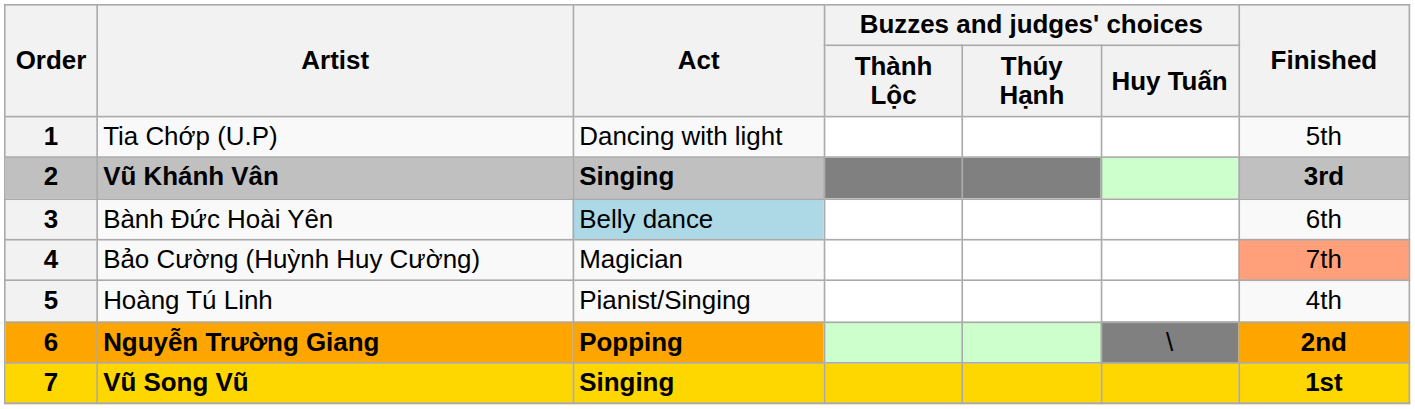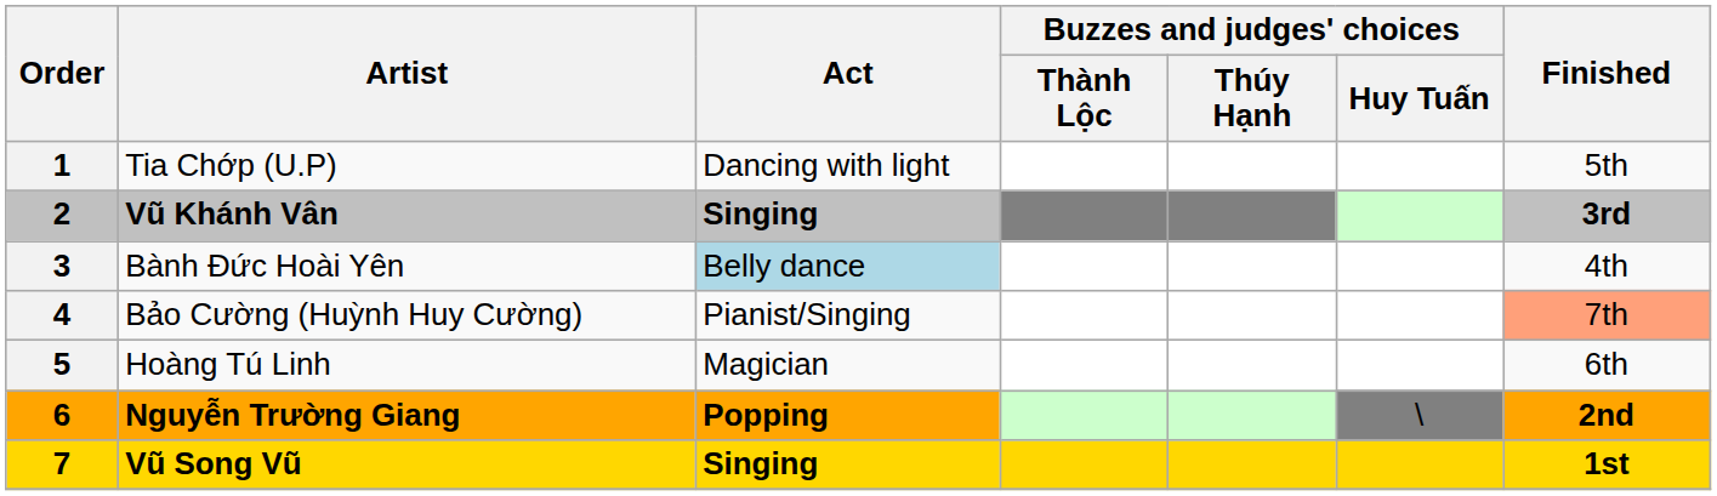 <table class=wikitable>
 <tr>
 <th rowspan=2 width=50>Order</th>
 <th rowspan=2 width=300>Artist</th>
 <th rowspan=2 width=150>Act</th>
 <th colspan=3 width=240>Buzzes and judges' choices</th>
 <th rowspan=2 width=100>Finished</th>
 </tr>
 <tr>
 <th width=80>Thành Lộc</th>
 <th width=80>Thúy Hạnh</th>
 <th width=80>Huy Tuấn</th>
 </tr>
 <tr>
 <th>1</th>
 <td>Tia Chớp (U.P)</td>
 <td>Dancing with light</td>
 <td align=center bgcolor=white></td>
 <td align=center bgcolor=white></td>
 <td align=center bgcolor=white></td>
 <td align=center>5th</td>
 </tr>
 <tr>
 <td align=center bgcolor=silver><strong>2</strong></td>
 <td bgcolor=silver><strong>Vũ Khánh Vân</strong></td>
 <td bgcolor=silver><strong>Singing</strong></td>
 <td align=center bgcolor=gray></td>
 <td align=center bgcolor=gray></td>
 <td align=center bgcolor="#cfc"></td>
 <td align=center bgcolor=silver><strong>3rd</strong></td>
 </tr>
 <tr>
 <th>3</th>
 <td>Bành Đức Hoài Yên</td>
 <td style="background: lightblue;">Belly dance</td>
 <td align=center bgcolor=white></td>
 <td align=center bgcolor=white></td>
 <td align=center bgcolor=white></td>
-<td align=center>6th</td>
+<td align=center>4th</td>
 </tr>
 <tr>
 <th>4</th>
 <td>Bảo Cường (Huỳnh Huy Cường)</td>
-<td>Magician</td>
+<td>Pianist/Singing</td>
 <td align=center bgcolor=white></td>
 <td align=center bgcolor=white></td>
 <td align=center bgcolor=white></td>
 <td align=center style="background: lightsalmon;">7th</td>
 </tr>
 <tr>
 <th>5</th>
 <td>Hoàng Tú Linh</td>
-<td>Pianist/Singing</td>
+<td>Magician</td>
 <td align=center bgcolor=white></td>
 <td align=center bgcolor=white></td>
 <td align=center bgcolor=white></td>
-<td align=center>4th</td>
+<td align=center>6th</td>
 </tr>
 <tr>
 <td align=center bgcolor=orange><strong>6</strong></td>
 <td bgcolor=orange><strong>Nguyễn Trường Giang</strong></td>
 <td bgcolor=orange><strong>Popping</strong></td>
 <td align=center bgcolor="#cfc"></td>
 <td align=center bgcolor="#cfc"></td>
 <td align=center bgcolor=gray>\</td>
 <td align=center bgcolor=orange><strong>2nd</strong></td>
 </tr>
 <tr>
 <td align=center bgcolor=gold><strong>7</strong></td>
 <td bgcolor=gold><strong>Vũ Song Vũ</strong></td>
 <td bgcolor=gold><strong>Singing</strong></td>
 <td align=center bgcolor=gold></td>
 <td align=center bgcolor=gold></td>
 <td align=center bgcolor=gold></td>
 <td align=center bgcolor=gold><strong>1st</strong></td>
 </tr>
 <tr>
 </tr>
 </table>
